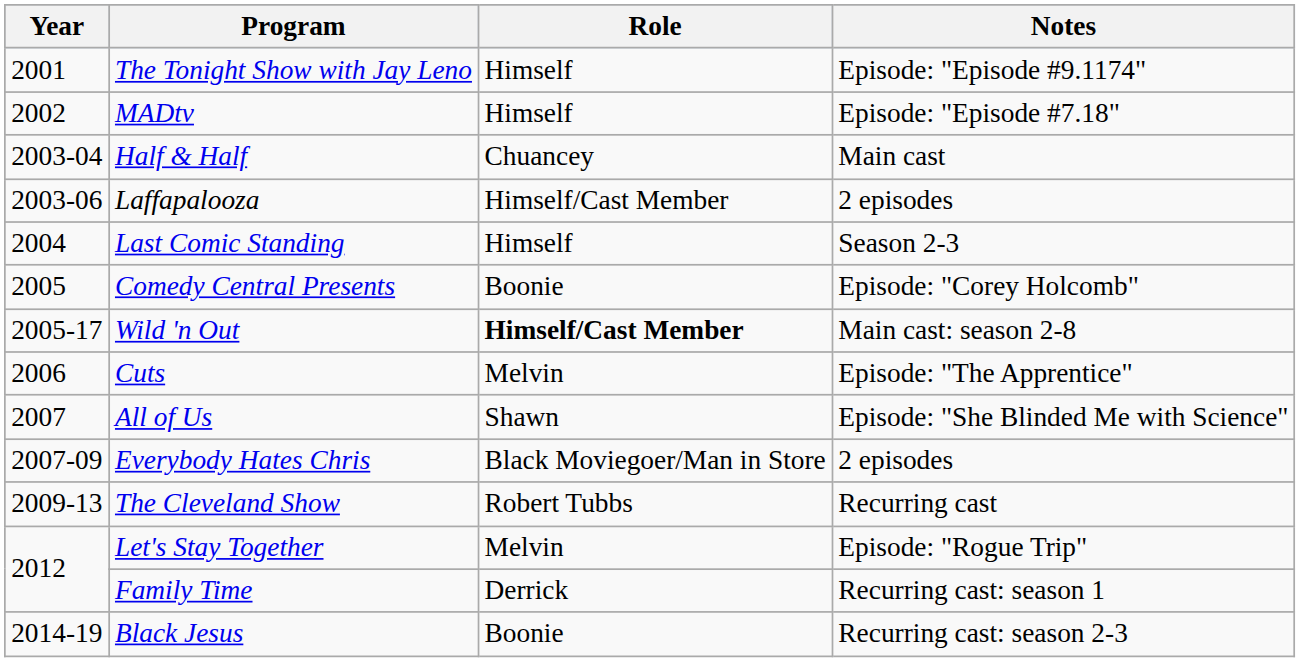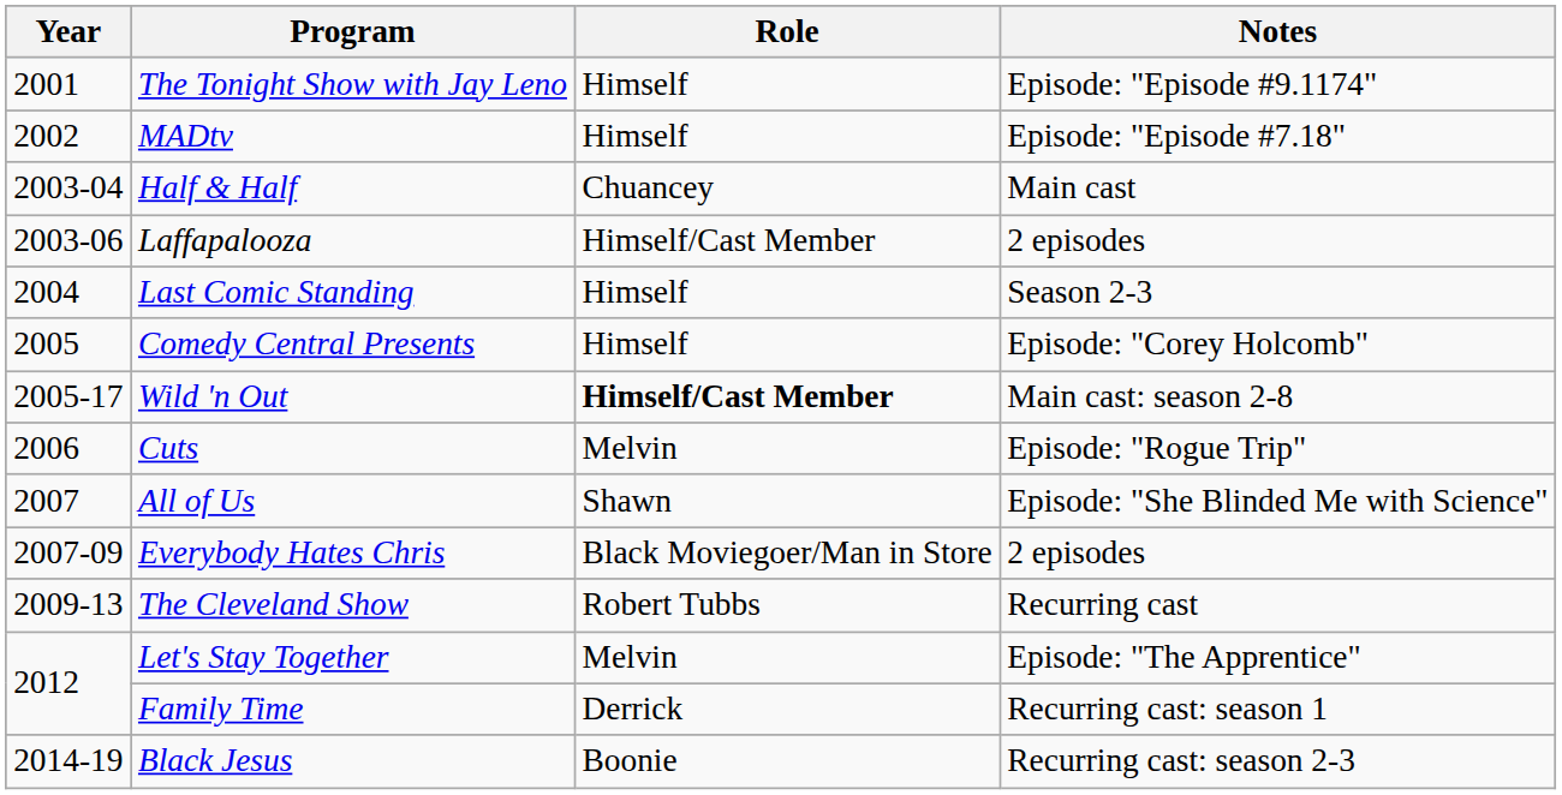 <table class="wikitable">
 <tr style="background:#b0c4de; text-align:center;">
 <th>Year</th>
 <th>Program</th>
 <th>Role</th>
 <th>Notes</th>
 </tr>
 <tr>
 <td>2001</td>
 <td><em><a href='#'>The Tonight Show with Jay Leno</a></em></td>
 <td>Himself</td>
 <td>Episode: "Episode #9.1174"</td>
 </tr>
 <tr>
 <td>2002</td>
 <td><em><a href='#'>MADtv</a></em></td>
 <td>Himself</td>
 <td>Episode: "Episode #7.18"</td>
 </tr>
 <tr>
 <td>2003-04</td>
 <td><em><a href='#'>Half & Half</a></em></td>
 <td>Chuancey</td>
 <td>Main cast</td>
 </tr>
 <tr>
 <td>2003-06</td>
 <td><em>Laffapalooza</em></td>
 <td>Himself/Cast Member</td>
 <td>2 episodes</td>
 </tr>
 <tr>
 <td>2004</td>
 <td><em><a href='#'>Last Comic Standing</a></em></td>
 <td>Himself</td>
 <td>Season 2-3</td>
 </tr>
 <tr>
 <td>2005</td>
 <td><em><a href='#'>Comedy Central Presents</a></em></td>
-<td>Boonie</td>
+<td>Himself</td>
 <td>Episode: "Corey Holcomb"</td>
 </tr>
 <tr>
 <td>2005-17</td>
 <td><em><a href='#'>Wild 'n Out</a></em></td>
 <td><strong>Himself/Cast Member</strong></td>
 <td>Main cast: season 2-8</td>
 </tr>
 <tr>
 <td>2006</td>
 <td><em><a href='#'>Cuts</a></em></td>
 <td>Melvin</td>
-<td>Episode: "The Apprentice"</td>
+<td>Episode: "Rogue Trip"</td>
 </tr>
 <tr>
 <td>2007</td>
 <td><em><a href='#'>All of Us</a></em></td>
 <td>Shawn</td>
 <td>Episode: "She Blinded Me with Science"</td>
 </tr>
 <tr>
 <td>2007-09</td>
 <td><em><a href='#'>Everybody Hates Chris</a></em></td>
 <td>Black Moviegoer/Man in Store</td>
 <td>2 episodes</td>
 </tr>
 <tr>
 <td>2009-13</td>
 <td><em><a href='#'>The Cleveland Show</a></em></td>
 <td>Robert Tubbs</td>
 <td>Recurring cast</td>
 </tr>
 <tr>
 <td rowspan=2>2012</td>
 <td><em><a href='#'>Let's Stay Together</a></em></td>
 <td>Melvin</td>
-<td>Episode: "Rogue Trip"</td>
+<td>Episode: "The Apprentice"</td>
 </tr>
 <tr>
 <td><em><a href='#'>Family Time</a></em></td>
 <td>Derrick</td>
 <td>Recurring cast: season 1</td>
 </tr>
 <tr>
 <td>2014-19</td>
 <td><em><a href='#'>Black Jesus</a></em></td>
 <td>Boonie</td>
 <td>Recurring cast: season 2-3</td>
 </tr>
 </table>
